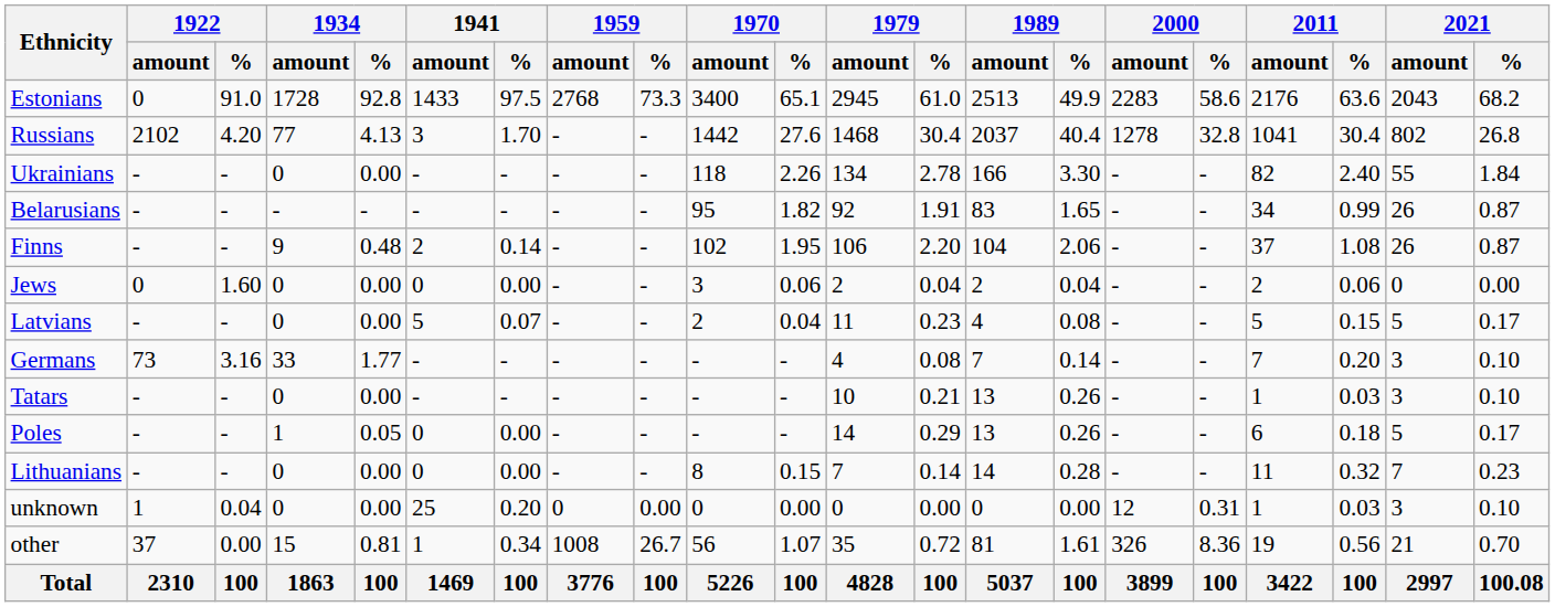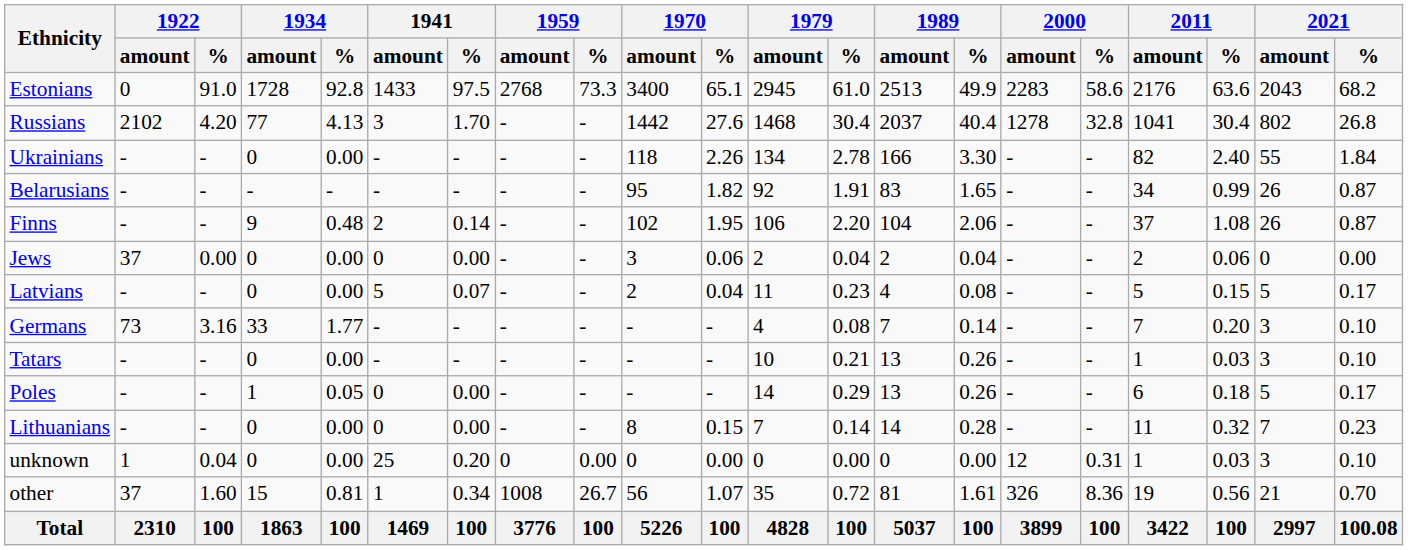 <table class="wikitable sortable">
 <tr>
 <th rowspan="2">Ethnicity</th>
 <th colspan="2"><a href='#'>1922</a></th>
 <th colspan="2"><a href='#'>1934</a></th>
 <th colspan="2">1941</th>
 <th colspan="2"><a href='#'>1959</a></th>
 <th colspan="2"><a href='#'>1970</a></th>
 <th colspan="2"><a href='#'>1979</a></th>
 <th colspan="2"><a href='#'>1989</a></th>
 <th colspan="2"><a href='#'>2000</a></th>
 <th colspan="2"><a href='#'>2011</a></th>
 <th colspan="2"><a href='#'>2021</a></th>
 </tr>
 <tr>
 <th>amount</th>
 <th>%</th>
 <th>amount</th>
 <th>%</th>
 <th>amount</th>
 <th>%</th>
 <th>amount</th>
 <th>%</th>
 <th>amount</th>
 <th>%</th>
 <th>amount</th>
 <th>%</th>
 <th>amount</th>
 <th>%</th>
 <th>amount</th>
 <th>%</th>
 <th>amount</th>
 <th>%</th>
 <th>amount</th>
 <th>%</th>
 </tr>
 <tr>
 <td><a href='#'>Estonians</a></td>
 <td>0</td>
 <td>91.0</td>
 <td>1728</td>
 <td>92.8</td>
 <td>1433</td>
 <td>97.5</td>
 <td>2768</td>
 <td>73.3</td>
 <td>3400</td>
 <td>65.1</td>
 <td>2945</td>
 <td>61.0</td>
 <td>2513</td>
 <td>49.9</td>
 <td>2283</td>
 <td>58.6</td>
 <td>2176</td>
 <td>63.6</td>
 <td>2043</td>
 <td>68.2</td>
 </tr>
 <tr>
 <td><a href='#'>Russians</a></td>
 <td>2102</td>
 <td>4.20</td>
 <td>77</td>
 <td>4.13</td>
 <td>3</td>
 <td>1.70</td>
 <td>-</td>
 <td>-</td>
 <td>1442</td>
 <td>27.6</td>
 <td>1468</td>
 <td>30.4</td>
 <td>2037</td>
 <td>40.4</td>
 <td>1278</td>
 <td>32.8</td>
 <td>1041</td>
 <td>30.4</td>
 <td>802</td>
 <td>26.8</td>
 </tr>
 <tr>
 <td><a href='#'>Ukrainians</a></td>
 <td>-</td>
 <td>-</td>
 <td>0</td>
 <td>0.00</td>
 <td>-</td>
 <td>-</td>
 <td>-</td>
 <td>-</td>
 <td>118</td>
 <td>2.26</td>
 <td>134</td>
 <td>2.78</td>
 <td>166</td>
 <td>3.30</td>
 <td>-</td>
 <td>-</td>
 <td>82</td>
 <td>2.40</td>
 <td>55</td>
 <td>1.84</td>
 </tr>
 <tr>
 <td><a href='#'>Belarusians</a></td>
 <td>-</td>
 <td>-</td>
 <td>-</td>
 <td>-</td>
 <td>-</td>
 <td>-</td>
 <td>-</td>
 <td>-</td>
 <td>95</td>
 <td>1.82</td>
 <td>92</td>
 <td>1.91</td>
 <td>83</td>
 <td>1.65</td>
 <td>-</td>
 <td>-</td>
 <td>34</td>
 <td>0.99</td>
 <td>26</td>
 <td>0.87</td>
 </tr>
 <tr>
 <td><a href='#'>Finns</a></td>
 <td>-</td>
 <td>-</td>
 <td>9</td>
 <td>0.48</td>
 <td>2</td>
 <td>0.14</td>
 <td>-</td>
 <td>-</td>
 <td>102</td>
 <td>1.95</td>
 <td>106</td>
 <td>2.20</td>
 <td>104</td>
 <td>2.06</td>
 <td>-</td>
 <td>-</td>
 <td>37</td>
 <td>1.08</td>
 <td>26</td>
 <td>0.87</td>
 </tr>
 <tr>
 <td><a href='#'>Jews</a></td>
-<td>0</td>
-<td>1.60</td>
+<td>37</td>
+<td>0.00</td>
 <td>0</td>
 <td>0.00</td>
 <td>0</td>
 <td>0.00</td>
 <td>-</td>
 <td>-</td>
 <td>3</td>
 <td>0.06</td>
 <td>2</td>
 <td>0.04</td>
 <td>2</td>
 <td>0.04</td>
 <td>-</td>
 <td>-</td>
 <td>2</td>
 <td>0.06</td>
 <td>0</td>
 <td>0.00</td>
 </tr>
 <tr>
 <td><a href='#'>Latvians</a></td>
 <td>-</td>
 <td>-</td>
 <td>0</td>
 <td>0.00</td>
 <td>5</td>
 <td>0.07</td>
 <td>-</td>
 <td>-</td>
 <td>2</td>
 <td>0.04</td>
 <td>11</td>
 <td>0.23</td>
 <td>4</td>
 <td>0.08</td>
 <td>-</td>
 <td>-</td>
 <td>5</td>
 <td>0.15</td>
 <td>5</td>
 <td>0.17</td>
 </tr>
 <tr>
 <td><a href='#'>Germans</a></td>
 <td>73</td>
 <td>3.16</td>
 <td>33</td>
 <td>1.77</td>
 <td>-</td>
 <td>-</td>
 <td>-</td>
 <td>-</td>
 <td>-</td>
 <td>-</td>
 <td>4</td>
 <td>0.08</td>
 <td>7</td>
 <td>0.14</td>
 <td>-</td>
 <td>-</td>
 <td>7</td>
 <td>0.20</td>
 <td>3</td>
 <td>0.10</td>
 </tr>
 <tr>
 <td><a href='#'>Tatars</a></td>
 <td>-</td>
 <td>-</td>
 <td>0</td>
 <td>0.00</td>
 <td>-</td>
 <td>-</td>
 <td>-</td>
 <td>-</td>
 <td>-</td>
 <td>-</td>
 <td>10</td>
 <td>0.21</td>
 <td>13</td>
 <td>0.26</td>
 <td>-</td>
 <td>-</td>
 <td>1</td>
 <td>0.03</td>
 <td>3</td>
 <td>0.10</td>
 </tr>
 <tr>
 <td><a href='#'>Poles</a></td>
 <td>-</td>
 <td>-</td>
 <td>1</td>
 <td>0.05</td>
 <td>0</td>
 <td>0.00</td>
 <td>-</td>
 <td>-</td>
 <td>-</td>
 <td>-</td>
 <td>14</td>
 <td>0.29</td>
 <td>13</td>
 <td>0.26</td>
 <td>-</td>
 <td>-</td>
 <td>6</td>
 <td>0.18</td>
 <td>5</td>
 <td>0.17</td>
 </tr>
 <tr>
 <td><a href='#'>Lithuanians</a></td>
 <td>-</td>
 <td>-</td>
 <td>0</td>
 <td>0.00</td>
 <td>0</td>
 <td>0.00</td>
 <td>-</td>
 <td>-</td>
 <td>8</td>
 <td>0.15</td>
 <td>7</td>
 <td>0.14</td>
 <td>14</td>
 <td>0.28</td>
 <td>-</td>
 <td>-</td>
 <td>11</td>
 <td>0.32</td>
 <td>7</td>
 <td>0.23</td>
 </tr>
 <tr>
 <td>unknown</td>
 <td>1</td>
 <td>0.04</td>
 <td>0</td>
 <td>0.00</td>
 <td>25</td>
 <td>0.20</td>
 <td>0</td>
 <td>0.00</td>
 <td>0</td>
 <td>0.00</td>
 <td>0</td>
 <td>0.00</td>
 <td>0</td>
 <td>0.00</td>
 <td>12</td>
 <td>0.31</td>
 <td>1</td>
 <td>0.03</td>
 <td>3</td>
 <td>0.10</td>
 </tr>
 <tr>
 <td>other</td>
 <td>37</td>
-<td>0.00</td>
+<td>1.60</td>
 <td>15</td>
 <td>0.81</td>
 <td>1</td>
 <td>0.34</td>
 <td>1008</td>
 <td>26.7</td>
 <td>56</td>
 <td>1.07</td>
 <td>35</td>
 <td>0.72</td>
 <td>81</td>
 <td>1.61</td>
 <td>326</td>
 <td>8.36</td>
 <td>19</td>
 <td>0.56</td>
 <td>21</td>
 <td>0.70</td>
 </tr>
 <tr>
 <th>Total</th>
 <th>2310</th>
 <th>100</th>
 <th>1863</th>
 <th>100</th>
 <th>1469</th>
 <th>100</th>
 <th>3776</th>
 <th>100</th>
 <th>5226</th>
 <th>100</th>
 <th>4828</th>
 <th>100</th>
 <th>5037</th>
 <th>100</th>
 <th>3899</th>
 <th>100</th>
 <th>3422</th>
 <th>100</th>
 <th>2997</th>
 <th>100.08</th>
 </tr>
 </table>
